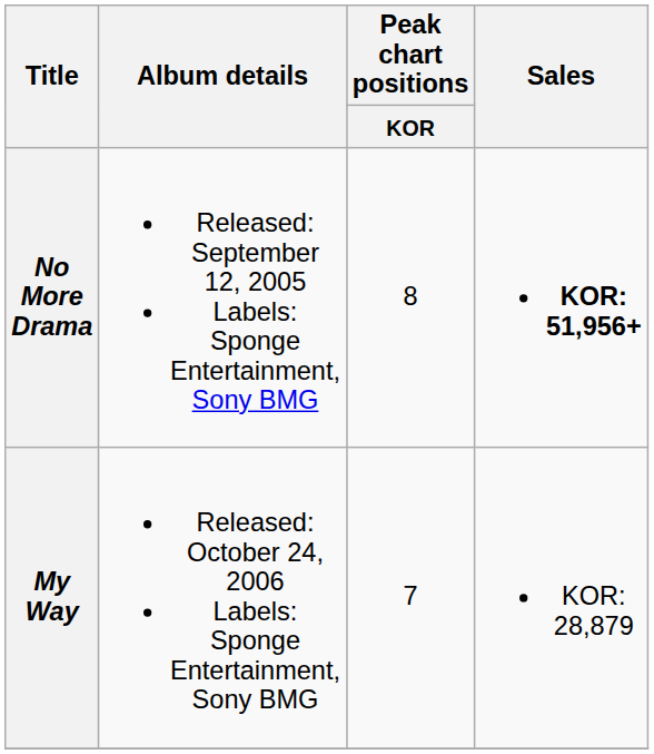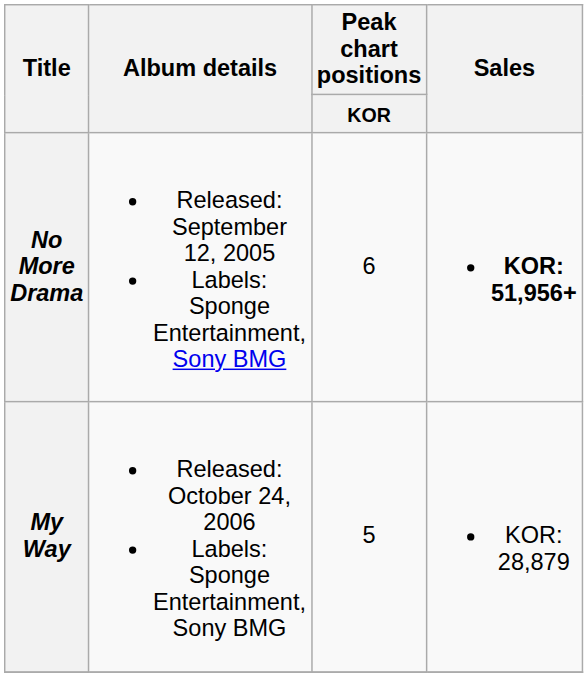 <table class="wikitable plainrowheaders" style="text-align:center; width:60%;">
 <tr>
 <th scope="col" rowspan="2">Title</th>
 <th scope="col" rowspan="2">Album details</th>
 <th scope="col" colspan="1" style="width:5em;">Peak chart positions</th>
 <th scope="col" rowspan="2">Sales</th>
 </tr>
 <tr>
 <th><small>KOR</small><br></th>
 </tr>
 <tr>
 <th scope="row"><em>No More Drama</em></th>
 <td><br><ul><li>Released: September 12, 2005</li><li>Labels: Sponge Entertainment, <a href='#'>Sony BMG</a></li></ul></td>
-<td>8</td>
+<td>6</td>
 <td><strong><br><ul><li>KOR: 51,956+</li></ul></strong></td>
 </tr>
 <tr>
 <th scope="row"><em>My Way</em></th>
 <td><br><ul><li>Released:  October 24, 2006</li><li>Labels: Sponge Entertainment, Sony BMG</li></ul></td>
-<td>7</td>
+<td>5</td>
 <td><br><ul><li>KOR: 28,879</li></ul></td>
 </tr>
 <tr>
 </tr>
 </table>
